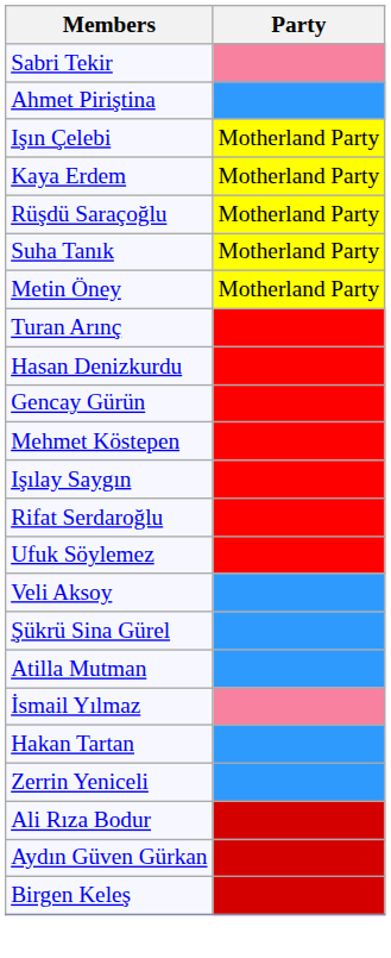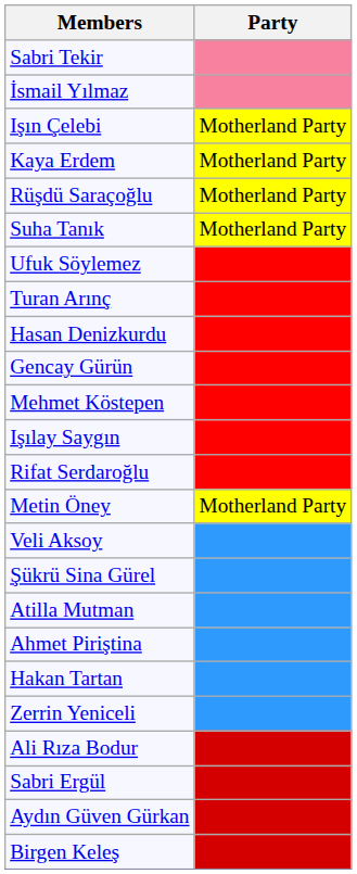 <table class=wikitable style="border:1px solid #8888aa; background-color:#f7f8ff; padding:0px; font-size:90%;">
 <tr>
 <th>Members</th>
 <th>Party</th>
 </tr>
 <tr>
 <td><a href='#'>Sabri Tekir</a></td>
 <td style="background: #F7819F"></td>
 </tr>
 <tr>
-<td><a href='#'>Ahmet Piriştina</a></td>
-<td style="background: #2E9AFE"></td>
+<td><a href='#'>İsmail Yılmaz</a></td>
+<td style="background: #F7819F"></td>
 </tr>
 <tr>
 <td><a href='#'>Işın Çelebi</a></td>
 <td style="background: #ffff00">Motherland Party</td>
 </tr>
 <tr>
 <td><a href='#'>Kaya Erdem</a></td>
 <td style="background: #ffff00">Motherland Party</td>
 </tr>
 <tr>
 <td><a href='#'>Rüşdü Saraçoğlu</a></td>
 <td style="background: #ffff00">Motherland Party</td>
 </tr>
 <tr>
 <td><a href='#'>Suha Tanık</a></td>
 <td style="background: #ffff00">Motherland Party</td>
 </tr>
 <tr>
-<td><a href='#'>Metin Öney</a></td>
-<td style="background: #ffff00">Motherland Party</td>
+<td><a href='#'>Ufuk Söylemez</a></td>
+<td style="background: #ff0000"></td>
 </tr>
 <tr>
 <td><a href='#'>Turan Arınç</a></td>
 <td style="background: #ff0000"></td>
 </tr>
 <tr>
 <td><a href='#'>Hasan Denizkurdu</a></td>
 <td style="background: #ff0000"></td>
 </tr>
 <tr>
 <td><a href='#'>Gencay Gürün</a></td>
 <td style="background: #ff0000"></td>
 </tr>
 <tr>
 <td><a href='#'>Mehmet Köstepen</a></td>
 <td style="background: #ff0000"></td>
 </tr>
 <tr>
 <td><a href='#'>Işılay Saygın</a></td>
 <td style="background: #ff0000"></td>
 </tr>
 <tr>
 <td><a href='#'>Rifat Serdaroğlu</a></td>
 <td style="background: #ff0000"></td>
 </tr>
 <tr>
-<td><a href='#'>Ufuk Söylemez</a></td>
-<td style="background: #ff0000"></td>
+<td><a href='#'>Metin Öney</a></td>
+<td style="background: #ffff00">Motherland Party</td>
 </tr>
 <tr>
 <td><a href='#'>Veli Aksoy</a></td>
 <td style="background: #2E9AFE"></td>
 </tr>
 <tr>
 <td><a href='#'>Şükrü Sina Gürel</a></td>
 <td style="background: #2E9AFE"></td>
 </tr>
 <tr>
 <td><a href='#'>Atilla Mutman</a></td>
 <td style="background: #2E9AFE"></td>
 </tr>
 <tr>
-<td><a href='#'>İsmail Yılmaz</a></td>
-<td style="background: #F7819F"></td>
+<td><a href='#'>Ahmet Piriştina</a></td>
+<td style="background: #2E9AFE"></td>
 </tr>
 <tr>
 <td><a href='#'>Hakan Tartan</a></td>
 <td style="background: #2E9AFE"></td>
 </tr>
 <tr>
 <td><a href='#'>Zerrin Yeniceli</a></td>
 <td style="background: #2E9AFE"></td>
 </tr>
 <tr>
 <td><a href='#'>Ali Rıza Bodur</a></td>
 <td style="background: #d40000"></td>
 </tr>
 <tr>
+<td><a href='#'>Sabri Ergül</a></td>
+<td style="background: #d40000"></td>
+</tr>
+<tr>
 <td><a href='#'>Aydın Güven Gürkan</a></td>
 <td style="background: #d40000"></td>
 </tr>
 <tr>
 <td><a href='#'>Birgen Keleş</a></td>
 <td style="background: #d40000"></td>
 </tr>
 <tr>
 </tr>
 </table>
